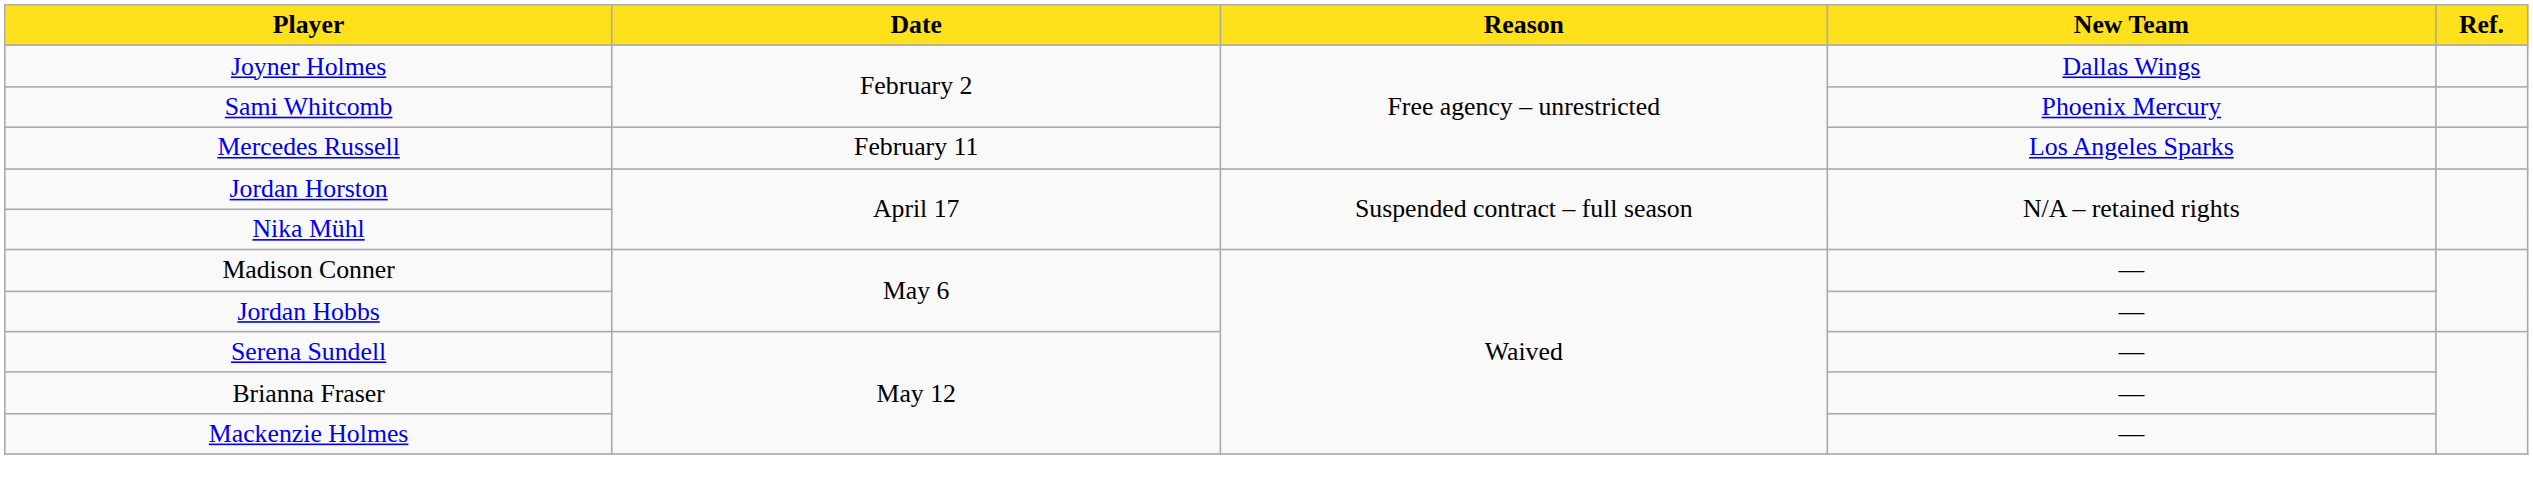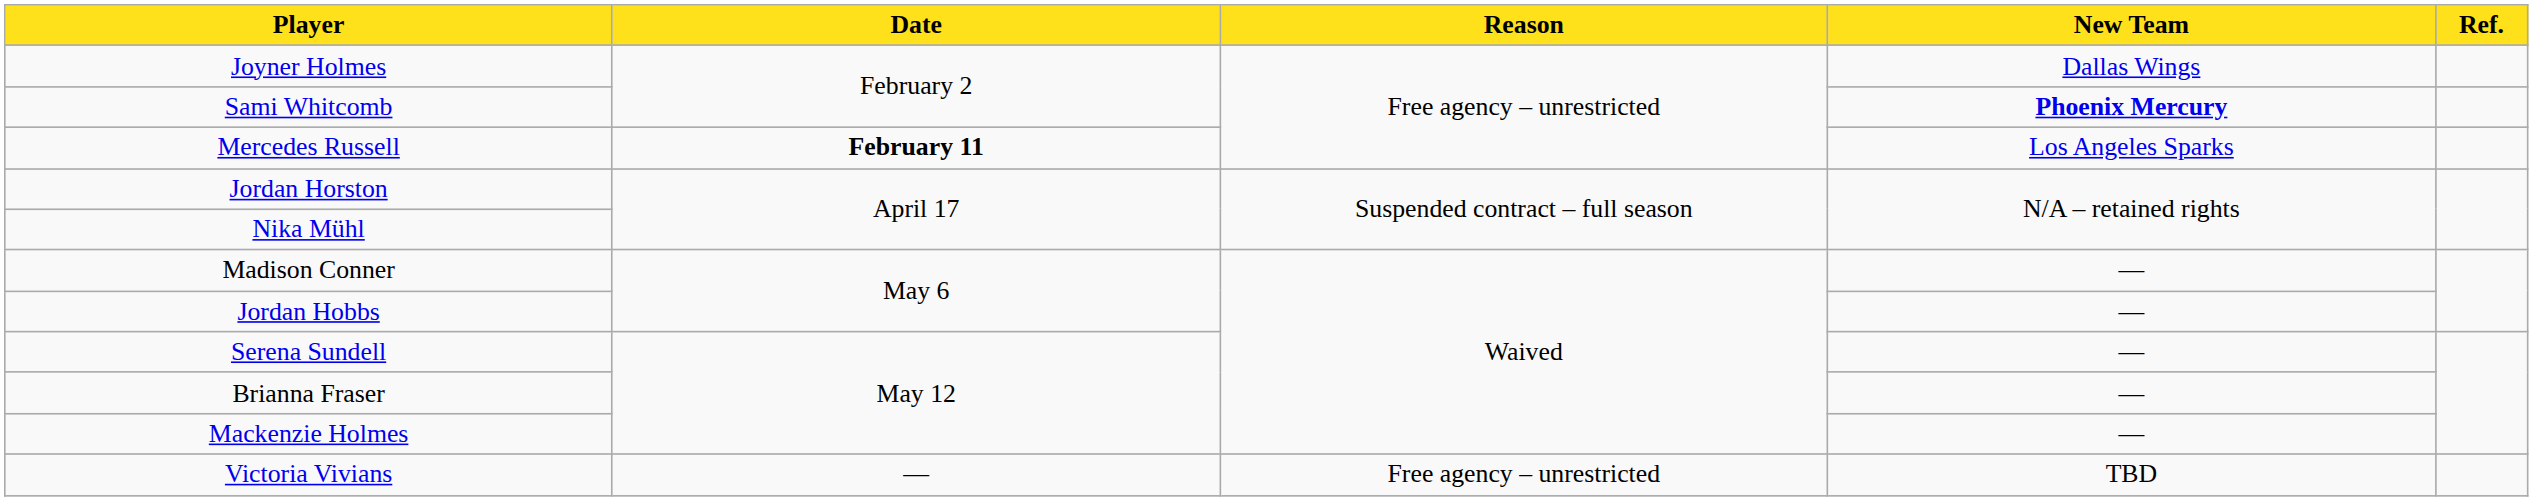 <table class="wikitable sortable sortable" style="text-align: center">
 <tr>
 <th style="background:#FEE11A;" width="10%">Player</th>
 <th style="background:#FEE11A;" width="10%">Date</th>
 <th style="background:#FEE11A;" width="10%">Reason</th>
 <th style="background:#FEE11A;" width="10%">New Team</th>
 <th style="background:#FEE11A;" width="1%" class="unsortable">Ref.</th>
 </tr>
 <tr>
 <td><a href='#'>Joyner Holmes</a></td>
 <td rowspan=2>February 2</td>
 <td rowspan=3>Free agency – unrestricted</td>
 <td><a href='#'>Dallas Wings</a></td>
 <td></td>
 </tr>
 <tr>
 <td><a href='#'>Sami Whitcomb</a></td>
-<td><a href='#'>Phoenix Mercury</a></td>
+<td><strong><a href='#'>Phoenix Mercury</a></strong></td>
 <td></td>
 </tr>
 <tr>
 <td><a href='#'>Mercedes Russell</a></td>
-<td>February 11</td>
+<td><strong>February 11</strong></td>
 <td><a href='#'>Los Angeles Sparks</a></td>
 <td></td>
 </tr>
 <tr>
 <td><a href='#'>Jordan Horston</a></td>
 <td rowspan=2>April 17</td>
 <td rowspan=2>Suspended contract – full season</td>
 <td rowspan=2>N/A – retained rights</td>
 <td rowspan=2></td>
 </tr>
 <tr>
 <td><a href='#'>Nika Mühl</a></td>
 </tr>
 <tr>
 <td>Madison Conner</td>
 <td rowspan=2>May 6</td>
 <td rowspan="5">Waived</td>
 <td>—</td>
 <td rowspan=2></td>
 </tr>
 <tr>
 <td><a href='#'>Jordan Hobbs</a></td>
 <td>—</td>
 </tr>
 <tr>
 <td><a href='#'>Serena Sundell</a></td>
 <td rowspan="3">May 12</td>
 <td>—</td>
 <td rowspan="3"></td>
 </tr>
 <tr>
 <td>Brianna Fraser</td>
 <td>—</td>
 </tr>
 <tr>
 <td><a href='#'>Mackenzie Holmes</a></td>
 <td>—</td>
 </tr>
+<tr>
+<td><a href='#'>Victoria Vivians</a></td>
+<td>—</td>
+<td>Free agency – unrestricted</td>
+<td>TBD</td>
+<td></td>
+</tr>
 </table>
